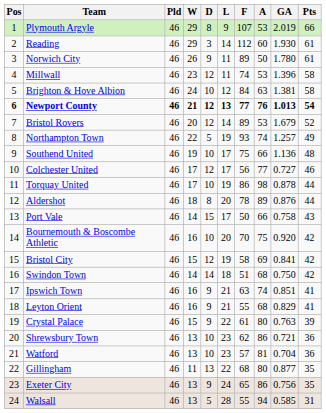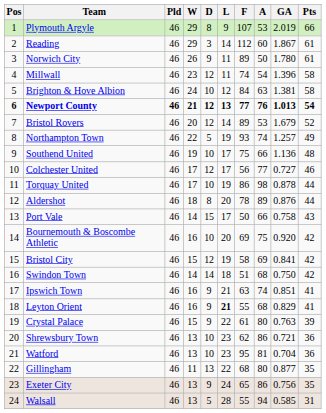 <table class="wikitable" style="text-align: center;">
 <tr>
 <th width=20>Pos</th>
 <th width=220>Team</th>
 <th width=20>Pld</th>
 <th width=20>W</th>
 <th width=20>D</th>
 <th width=20>L</th>
 <th width=20>F</th>
 <th width=20>A</th>
 <th width=20>GA</th>
 <th width=30>Pts</th>
 </tr>
 <tr style="background:#D0F0C0;">
 <td>1</td>
 <td align="left"><a href='#'>Plymouth Argyle</a></td>
 <td>46</td>
 <td>29</td>
 <td>8</td>
 <td>9</td>
 <td>107</td>
 <td>53</td>
 <td>2.019</td>
 <td>66</td>
 </tr>
 <tr>
 <td>2</td>
 <td align="left"><a href='#'>Reading</a></td>
 <td>46</td>
 <td>29</td>
 <td>3</td>
 <td>14</td>
 <td>112</td>
 <td>60</td>
-<td>1.930</td>
+<td>1.867</td>
 <td>61</td>
 </tr>
 <tr>
 <td>3</td>
 <td align="left"><a href='#'>Norwich City</a></td>
 <td>46</td>
 <td>26</td>
 <td>9</td>
 <td>11</td>
 <td>89</td>
 <td>50</td>
 <td>1.780</td>
 <td>61</td>
 </tr>
 <tr>
 <td>4</td>
 <td align="left"><a href='#'>Millwall</a></td>
 <td>46</td>
 <td>23</td>
 <td>12</td>
 <td>11</td>
 <td>74</td>
-<td>53</td>
+<td>54</td>
 <td>1.396</td>
 <td>58</td>
 </tr>
 <tr>
 <td>5</td>
 <td align="left"><a href='#'>Brighton & Hove Albion</a></td>
 <td>46</td>
 <td>24</td>
 <td>10</td>
 <td>12</td>
 <td>84</td>
 <td>63</td>
 <td>1.381</td>
 <td>58</td>
 </tr>
 <tr>
 <td><strong>6</strong></td>
 <td align="left"><strong><a href='#'>Newport County</a></strong></td>
 <td><strong>46</strong></td>
 <td><strong>21</strong></td>
 <td><strong>12</strong></td>
 <td><strong>13</strong></td>
 <td><strong>77</strong></td>
 <td><strong>76</strong></td>
 <td><strong>1.013</strong></td>
 <td><strong>54</strong></td>
 </tr>
 <tr>
 <td>7</td>
 <td align="left"><a href='#'>Bristol Rovers</a></td>
 <td>46</td>
 <td>20</td>
 <td>12</td>
 <td>14</td>
 <td>89</td>
 <td>53</td>
 <td>1.679</td>
 <td>52</td>
 </tr>
 <tr>
 <td>8</td>
 <td align="left"><a href='#'>Northampton Town</a></td>
 <td>46</td>
 <td>22</td>
 <td>5</td>
 <td>19</td>
 <td>93</td>
 <td>74</td>
 <td>1.257</td>
 <td>49</td>
 </tr>
 <tr>
 <td>9</td>
 <td align="left"><a href='#'>Southend United</a></td>
 <td>46</td>
 <td>19</td>
 <td>10</td>
 <td>17</td>
 <td>75</td>
 <td>66</td>
 <td>1.136</td>
 <td>48</td>
 </tr>
 <tr>
 <td>10</td>
 <td align="left"><a href='#'>Colchester United</a></td>
 <td>46</td>
 <td>17</td>
 <td>12</td>
 <td>17</td>
 <td>56</td>
 <td>77</td>
 <td>0.727</td>
 <td>46</td>
 </tr>
 <tr>
 <td>11</td>
 <td align="left"><a href='#'>Torquay United</a></td>
 <td>46</td>
 <td>17</td>
 <td>10</td>
 <td>19</td>
 <td>86</td>
 <td>98</td>
 <td>0.878</td>
 <td>44</td>
 </tr>
 <tr>
 <td>12</td>
 <td align="left"><a href='#'>Aldershot</a></td>
 <td>46</td>
 <td>18</td>
 <td>8</td>
 <td>20</td>
 <td>78</td>
 <td>89</td>
 <td>0.876</td>
 <td>44</td>
 </tr>
 <tr>
 <td>13</td>
 <td align="left"><a href='#'>Port Vale</a></td>
 <td>46</td>
 <td>14</td>
 <td>15</td>
 <td>17</td>
 <td>50</td>
 <td>66</td>
 <td>0.758</td>
 <td>43</td>
 </tr>
 <tr>
 <td>14</td>
 <td align="left"><a href='#'>Bournemouth & Boscombe Athletic</a></td>
 <td>46</td>
 <td>16</td>
 <td>10</td>
 <td>20</td>
-<td>70</td>
+<td>69</td>
 <td>75</td>
 <td>0.920</td>
 <td>42</td>
 </tr>
 <tr>
 <td>15</td>
 <td align="left"><a href='#'>Bristol City</a></td>
 <td>46</td>
 <td>15</td>
 <td>12</td>
 <td>19</td>
 <td>58</td>
 <td>69</td>
 <td>0.841</td>
 <td>42</td>
 </tr>
 <tr>
 <td>16</td>
 <td align="left"><a href='#'>Swindon Town</a></td>
 <td>46</td>
 <td>14</td>
 <td>14</td>
 <td>18</td>
 <td>51</td>
 <td>68</td>
 <td>0.750</td>
 <td>42</td>
 </tr>
 <tr>
 <td>17</td>
 <td align="left"><a href='#'>Ipswich Town</a></td>
 <td>46</td>
 <td>16</td>
 <td>9</td>
 <td>21</td>
 <td>63</td>
 <td>74</td>
 <td>0.851</td>
 <td>41</td>
 </tr>
 <tr>
 <td>18</td>
 <td align="left"><a href='#'>Leyton Orient</a></td>
 <td>46</td>
 <td>16</td>
 <td>9</td>
-<td>21</td>
+<td><strong>21</strong></td>
 <td>55</td>
 <td>68</td>
 <td>0.829</td>
 <td>41</td>
 </tr>
 <tr>
 <td>19</td>
 <td align="left"><a href='#'>Crystal Palace</a></td>
 <td>46</td>
 <td>15</td>
 <td>9</td>
 <td>22</td>
 <td>61</td>
 <td>80</td>
 <td>0.763</td>
 <td>39</td>
 </tr>
 <tr>
 <td>20</td>
 <td align="left"><a href='#'>Shrewsbury Town</a></td>
 <td>46</td>
 <td>13</td>
 <td>10</td>
 <td>23</td>
 <td>62</td>
 <td>86</td>
 <td>0.721</td>
 <td>36</td>
 </tr>
 <tr>
 <td>21</td>
 <td align="left"><a href='#'>Watford</a></td>
 <td>46</td>
 <td>13</td>
 <td>10</td>
 <td>23</td>
-<td>57</td>
+<td>95</td>
 <td>81</td>
 <td>0.704</td>
 <td>36</td>
 </tr>
 <tr>
 <td>22</td>
 <td align="left"><a href='#'>Gillingham</a></td>
 <td>46</td>
 <td>11</td>
 <td>13</td>
 <td>22</td>
 <td>68</td>
 <td>80</td>
 <td>0.877</td>
 <td>35</td>
 </tr>
 <tr style="background:#eee5de;">
 <td>23</td>
 <td align="left"><a href='#'>Exeter City</a></td>
 <td>46</td>
 <td>13</td>
 <td>9</td>
 <td>24</td>
 <td>65</td>
 <td>86</td>
 <td>0.756</td>
 <td>35</td>
 </tr>
 <tr style="background:#eee5de;">
 <td>24</td>
 <td align="left"><a href='#'>Walsall</a></td>
 <td>46</td>
 <td>13</td>
 <td>5</td>
 <td>28</td>
 <td>55</td>
 <td>94</td>
 <td>0.585</td>
 <td>31</td>
 </tr>
 </table>
